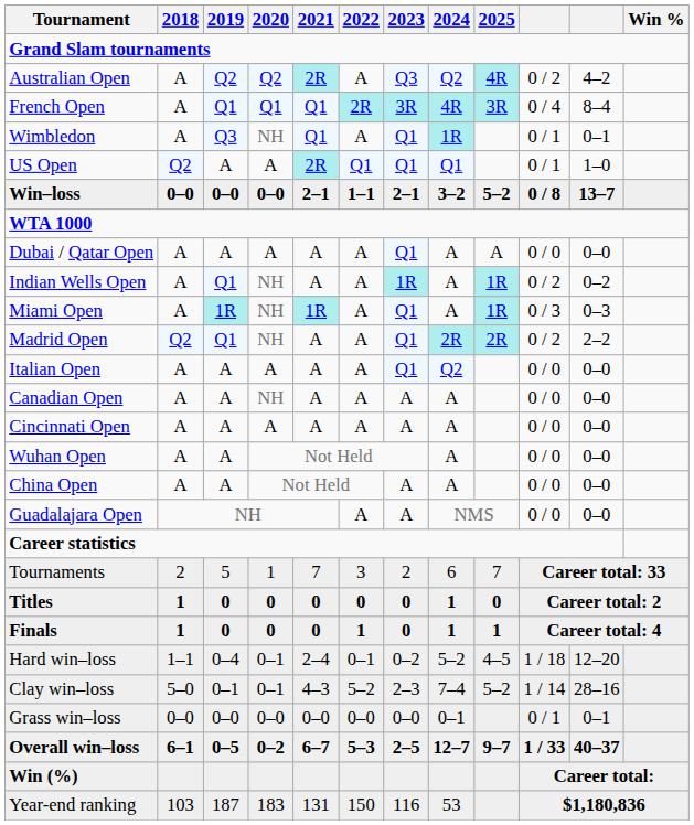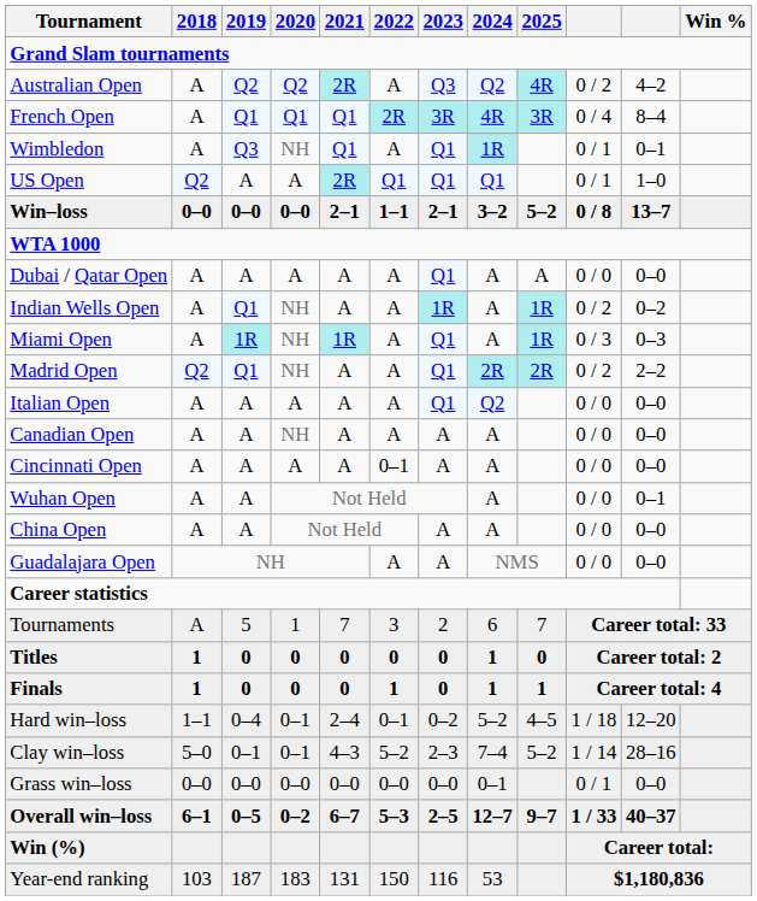 <table class=wikitable style=text-align:center>
 <tr>
 <th>Tournament</th>
 <th><a href='#'>2018</a></th>
 <th><a href='#'>2019</a></th>
 <th><a href='#'>2020</a></th>
 <th><a href='#'>2021</a></th>
 <th><a href='#'>2022</a></th>
 <th><a href='#'>2023</a></th>
 <th><a href='#'>2024</a></th>
 <th><a href='#'>2025</a></th>
 <th></th>
 <th></th>
 <th>Win %</th>
 </tr>
 <tr>
 <td colspan="12" align="left"><strong><a href='#'>Grand Slam tournaments</a></strong></td>
 </tr>
 <tr>
 <td align=left><a href='#'>Australian Open</a></td>
 <td>A</td>
 <td bgcolor=f0f8ff><a href='#'>Q2</a></td>
 <td bgcolor=f0f8ff><a href='#'>Q2</a></td>
 <td bgcolor=afeeee><a href='#'>2R</a></td>
 <td>A</td>
 <td bgcolor=f0f8ff><a href='#'>Q3</a></td>
 <td bgcolor=f0f8ff><a href='#'>Q2</a></td>
 <td bgcolor=afeeee><a href='#'>4R</a></td>
 <td>0 / 2</td>
 <td>4–2</td>
 <td></td>
 </tr>
 <tr>
 <td align=left><a href='#'>French Open</a></td>
 <td>A</td>
 <td bgcolor=f0f8ff><a href='#'>Q1</a></td>
 <td bgcolor=f0f8ff><a href='#'>Q1</a></td>
 <td bgcolor=f0f8ff><a href='#'>Q1</a></td>
 <td bgcolor=afeeee><a href='#'>2R</a></td>
 <td bgcolor=afeeee><a href='#'>3R</a></td>
 <td bgcolor=afeeee><a href='#'>4R</a></td>
 <td bgcolor=afeeee><a href='#'>3R</a></td>
 <td>0 / 4</td>
 <td>8–4</td>
 <td></td>
 </tr>
 <tr>
 <td align=left><a href='#'>Wimbledon</a></td>
 <td>A</td>
 <td bgcolor=f0f8ff><a href='#'>Q3</a></td>
 <td style=color:#767676>NH</td>
 <td bgcolor=f0f8ff><a href='#'>Q1</a></td>
 <td>A</td>
 <td bgcolor=f0f8ff><a href='#'>Q1</a></td>
 <td bgcolor=afeeee><a href='#'>1R</a></td>
 <td></td>
 <td>0 / 1</td>
 <td>0–1</td>
 <td></td>
 </tr>
 <tr>
 <td align=left><a href='#'>US Open</a></td>
 <td bgcolor=f0f8ff><a href='#'>Q2</a></td>
 <td>A</td>
 <td>A</td>
 <td bgcolor=afeeee><a href='#'>2R</a></td>
 <td bgcolor=f0f8ff><a href='#'>Q1</a></td>
 <td bgcolor=f0f8ff><a href='#'>Q1</a></td>
 <td bgcolor=f0f8ff><a href='#'>Q1</a></td>
 <td></td>
 <td>0 / 1</td>
 <td>1–0</td>
 <td></td>
 </tr>
 <tr style=background:#efefef;font-weight:bold>
 <td align=left>Win–loss</td>
 <td>0–0</td>
 <td>0–0</td>
 <td>0–0</td>
 <td>2–1</td>
 <td>1–1</td>
 <td>2–1</td>
 <td>3–2</td>
 <td>5–2</td>
 <td>0 / 8</td>
 <td>13–7</td>
 <td></td>
 </tr>
 <tr>
 <td colspan="12" align="left"><strong><a href='#'>WTA 1000</a></strong></td>
 </tr>
 <tr>
 <td align=left><a href='#'>Dubai</a> / <a href='#'>Qatar Open</a></td>
 <td>A</td>
 <td>A</td>
 <td>A</td>
 <td>A</td>
 <td>A</td>
 <td bgcolor=f0f8ff><a href='#'>Q1</a></td>
 <td>A</td>
 <td>A</td>
 <td>0 / 0</td>
 <td>0–0</td>
 <td></td>
 </tr>
 <tr>
 <td align="left"><a href='#'>Indian Wells Open</a></td>
 <td>A</td>
 <td bgcolor="f0f8ff"><a href='#'>Q1</a></td>
 <td style="color:#767676">NH</td>
 <td>A</td>
 <td>A</td>
 <td bgcolor=afeeee><a href='#'>1R</a></td>
 <td>A</td>
 <td bgcolor=afeeee><a href='#'>1R</a></td>
 <td>0 / 2</td>
 <td>0–2</td>
 <td></td>
 </tr>
 <tr>
 <td align="left"><a href='#'>Miami Open</a></td>
 <td>A</td>
 <td bgcolor="afeeee"><a href='#'>1R</a></td>
 <td style="color:#767676">NH</td>
 <td bgcolor="afeeee"><a href='#'>1R</a></td>
 <td>A</td>
 <td bgcolor=f0f8ff><a href='#'>Q1</a></td>
 <td>A</td>
 <td bgcolor="afeeee"><a href='#'>1R</a></td>
 <td>0 / 3</td>
 <td>0–3</td>
 <td></td>
 </tr>
 <tr>
 <td align="left"><a href='#'>Madrid Open</a></td>
 <td bgcolor="f0f8ff"><a href='#'>Q2</a></td>
 <td bgcolor="f0f8ff"><a href='#'>Q1</a></td>
 <td style="color:#767676">NH</td>
 <td>A</td>
 <td>A</td>
 <td bgcolor="f0f8ff"><a href='#'>Q1</a></td>
 <td bgcolor="afeeee"><a href='#'>2R</a></td>
 <td bgcolor="afeeee"><a href='#'>2R</a></td>
 <td>0 / 2</td>
 <td>2–2</td>
 <td></td>
 </tr>
 <tr>
 <td align="left"><a href='#'>Italian Open</a></td>
 <td>A</td>
 <td>A</td>
 <td>A</td>
 <td>A</td>
 <td>A</td>
 <td bgcolor="f0f8ff"><a href='#'>Q1</a></td>
 <td bgcolor="f0f8ff"><a href='#'>Q2</a></td>
 <td></td>
 <td>0 / 0</td>
 <td>0–0</td>
 <td></td>
 </tr>
 <tr>
 <td align="left"><a href='#'>Canadian Open</a></td>
 <td>A</td>
 <td>A</td>
 <td style=color:#767676>NH</td>
 <td>A</td>
 <td>A</td>
 <td>A</td>
 <td>A</td>
 <td></td>
 <td>0 / 0</td>
 <td>0–0</td>
 <td></td>
 </tr>
 <tr>
 <td align="left"><a href='#'>Cincinnati Open</a></td>
 <td>A</td>
 <td>A</td>
 <td>A</td>
 <td>A</td>
-<td>A</td>
+<td>0–1</td>
 <td>A</td>
 <td>A</td>
 <td></td>
 <td>0 / 0</td>
 <td>0–0</td>
 <td></td>
 </tr>
 <tr>
 <td align="left"><a href='#'>Wuhan Open</a></td>
 <td>A</td>
 <td>A</td>
 <td colspan="4" style=color:#767676>Not Held</td>
 <td>A</td>
 <td></td>
 <td>0 / 0</td>
-<td>0–0</td>
+<td>0–1</td>
 <td></td>
 </tr>
 <tr>
 <td align="left"><a href='#'>China Open</a></td>
 <td>A</td>
 <td>A</td>
 <td colspan="3" style=color:#767676>Not Held</td>
 <td>A</td>
 <td>A</td>
 <td></td>
 <td>0 / 0</td>
 <td>0–0</td>
 <td></td>
 </tr>
 <tr>
 <td align="left"><a href='#'>Guadalajara Open</a></td>
 <td colspan="4" style=color:#767676>NH</td>
 <td>A</td>
 <td>A</td>
 <td colspan=2 style=color:#767676>NMS</td>
 <td>0 / 0</td>
 <td>0–0</td>
 <td></td>
 </tr>
 <tr>
 <td colspan="11" align="left"><strong>Career statistics</strong></td>
 </tr>
 <tr style=background:#efefef>
 <td align=left>Tournaments</td>
-<td>2</td>
+<td>A</td>
 <td>5</td>
 <td>1</td>
 <td>7</td>
 <td>3</td>
 <td>2</td>
 <td>6</td>
 <td>7</td>
 <td colspan="3"><strong>Career total: 33</strong></td>
 </tr>
 <tr style=background:#efefef;font-weight:bold>
 <td align=left>Titles</td>
 <td>1</td>
 <td>0</td>
 <td>0</td>
 <td>0</td>
 <td>0</td>
 <td>0</td>
 <td>1</td>
 <td>0</td>
 <td colspan="3">Career total: 2</td>
 </tr>
 <tr style=background:#efefef;font-weight:bold>
 <td align=left>Finals</td>
 <td>1</td>
 <td>0</td>
 <td>0</td>
 <td>0</td>
 <td>1</td>
 <td>0</td>
 <td>1</td>
 <td>1</td>
 <td colspan="3">Career total: 4</td>
 </tr>
 <tr style=background:#efefef>
 <td align=left>Hard win–loss</td>
 <td>1–1</td>
 <td>0–4</td>
 <td>0–1</td>
 <td>2–4</td>
 <td>0–1</td>
 <td>0–2</td>
 <td>5–2</td>
 <td>4–5</td>
 <td>1 / 18</td>
 <td>12–20</td>
 <td></td>
 </tr>
 <tr style=background:#efefef>
 <td align=left>Clay win–loss</td>
 <td>5–0</td>
 <td>0–1</td>
 <td>0–1</td>
 <td>4–3</td>
 <td>5–2</td>
 <td>2–3</td>
 <td>7–4</td>
 <td>5–2</td>
 <td>1 / 14</td>
 <td>28–16</td>
 <td></td>
 </tr>
 <tr style=background:#efefef>
 <td align=left>Grass win–loss</td>
 <td>0–0</td>
 <td>0–0</td>
 <td>0–0</td>
 <td>0–0</td>
 <td>0–0</td>
 <td>0–0</td>
 <td>0–1</td>
 <td></td>
 <td>0 / 1</td>
-<td>0–1</td>
+<td>0–0</td>
 <td></td>
 </tr>
 <tr style=background:#efefef;font-weight:bold>
 <td align=left>Overall win–loss</td>
 <td>6–1</td>
 <td>0–5</td>
 <td>0–2</td>
 <td>6–7</td>
 <td>5–3</td>
 <td>2–5</td>
 <td>12–7</td>
 <td>9–7</td>
 <td>1 / 33</td>
 <td>40–37</td>
 <td></td>
 </tr>
 <tr style=background:#efefef;font-weight:bold>
 <td align=left>Win (%)</td>
 <td></td>
 <td></td>
 <td></td>
 <td></td>
 <td></td>
 <td></td>
 <td></td>
 <td></td>
 <td colspan="3">Career total: </td>
 </tr>
 <tr style=background:#efefef>
 <td align=left>Year-end ranking</td>
 <td>103</td>
 <td>187</td>
 <td>183</td>
 <td>131</td>
 <td>150</td>
 <td>116</td>
 <td>53</td>
 <td></td>
 <td colspan="3"><strong>$1,180,836</strong></td>
 </tr>
 </table>
